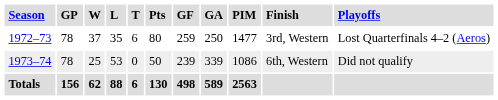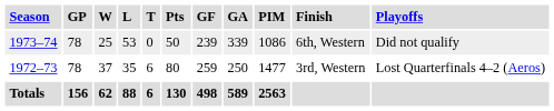 <table cellpadding=5>
 <tr bgcolor="#dddddd">
 <td><strong><a href='#'>Season</a></strong></td>
 <td><strong>GP</strong></td>
 <td><strong>W</strong></td>
 <td><strong>L</strong></td>
 <td><strong>T</strong></td>
 <td><strong>Pts</strong></td>
 <td><strong>GF</strong></td>
 <td><strong>GA</strong></td>
 <td><strong>PIM</strong></td>
 <td><strong>Finish</strong></td>
 <td><strong><a href='#'>Playoffs</a></strong></td>
 </tr>
+<tr bgcolor="#eeeeee">
+<td><a href='#'>1973–74</a></td>
+<td>78</td>
+<td>25</td>
+<td>53</td>
+<td>0</td>
+<td>50</td>
+<td>239</td>
+<td>339</td>
+<td>1086</td>
+<td>6th, Western</td>
+<td>Did not qualify</td>
+</tr>
 <tr>
 <td><a href='#'>1972–73</a></td>
 <td>78</td>
 <td>37</td>
 <td>35</td>
 <td>6</td>
 <td>80</td>
 <td>259</td>
 <td>250</td>
 <td>1477</td>
 <td>3rd, Western</td>
 <td>Lost Quarterfinals 4–2 (<a href='#'>Aeros</a>)</td>
-</tr>
-<tr bgcolor="#eeeeee">
-<td><a href='#'>1973–74</a></td>
-<td>78</td>
-<td>25</td>
-<td>53</td>
-<td>0</td>
-<td>50</td>
-<td>239</td>
-<td>339</td>
-<td>1086</td>
-<td>6th, Western</td>
-<td>Did not qualify</td>
 </tr>
 <tr bgcolor="#dddddd">
 <td><strong>Totals</strong></td>
 <td><strong>156</strong></td>
 <td><strong>62</strong></td>
 <td><strong>88</strong></td>
 <td><strong>6</strong></td>
 <td><strong>130</strong></td>
 <td><strong>498</strong></td>
 <td><strong>589</strong></td>
 <td><strong>2563</strong></td>
 <td></td>
 <td></td>
 </tr>
 </table>
